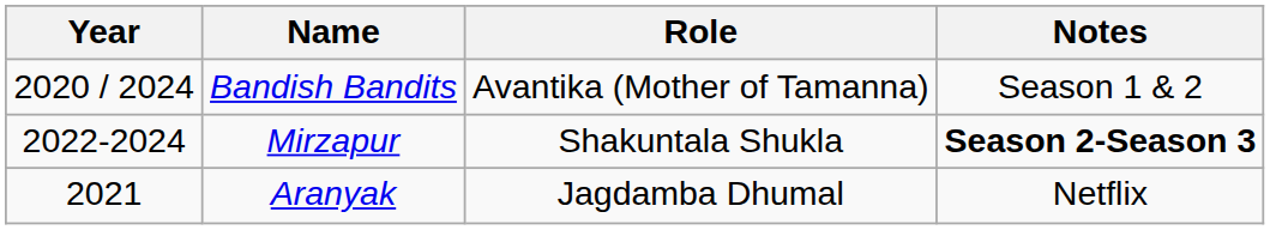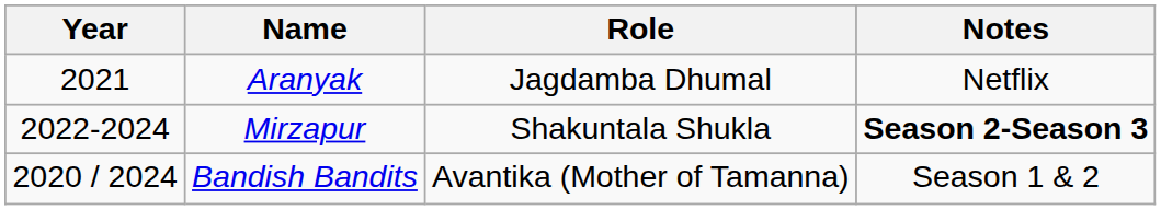 <table class="wikitable" style="text-align:center;">
 <tr>
 <th>Year</th>
 <th>Name</th>
 <th>Role</th>
 <th>Notes</th>
 </tr>
 <tr>
-<td>2020 / 2024</td>
-<td><em><a href='#'>Bandish Bandits</a></em></td>
-<td>Avantika (Mother of Tamanna)</td>
-<td>Season 1 & 2</td>
+<td>2021</td>
+<td><em><a href='#'>Aranyak</a></em></td>
+<td>Jagdamba Dhumal</td>
+<td>Netflix</td>
 </tr>
 <tr>
 <td>2022-2024</td>
 <td><em><a href='#'>Mirzapur</a></em></td>
 <td>Shakuntala Shukla</td>
 <td><strong>Season 2-Season 3</strong></td>
 </tr>
 <tr>
-<td>2021</td>
-<td><em><a href='#'>Aranyak</a></em></td>
-<td>Jagdamba Dhumal</td>
-<td>Netflix</td>
+<td>2020 / 2024</td>
+<td><em><a href='#'>Bandish Bandits</a></em></td>
+<td>Avantika (Mother of Tamanna)</td>
+<td>Season 1 & 2</td>
 </tr>
 </table>
